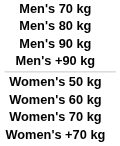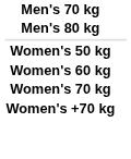 <table>
 <tr>
 <th scope="row">Men's 70 kg</th>
 <td></td>
 <td></td>
 <td></td>
 </tr>
 <tr>
 <th scope="row">Men's 80 kg</th>
-<td></td>
-<td></td>
-<td></td>
-</tr>
-<tr>
-<th scope="row">Men's 90 kg</th>
-<td></td>
-<td></td>
-<td></td>
-</tr>
-<tr>
-<th scope="row">Men's +90 kg</th>
 <td></td>
 <td></td>
 <td></td>
 </tr>
 <tr bgcolor=#DDDDDD>
 <td colspan=4></td>
 </tr>
 <tr>
 <th scope="row">Women's 50 kg</th>
 <td></td>
 <td></td>
 <td></td>
 </tr>
 <tr>
 <th scope="row">Women's 60 kg</th>
 <td></td>
 <td></td>
 <td></td>
 </tr>
 <tr>
 <th scope="row">Women's 70 kg</th>
 <td></td>
 <td></td>
 <td></td>
 </tr>
 <tr>
 <th scope="row">Women's +70 kg</th>
 <td></td>
 <td></td>
 <td></td>
 </tr>
 </table>
